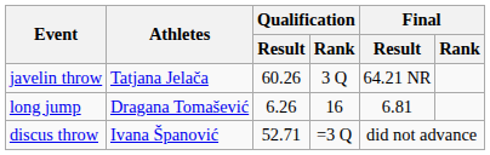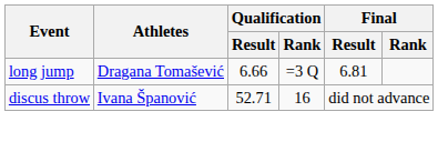 <table class="wikitable" border="1" style="font-size:90%">
 <tr>
 <th rowspan=2>Event</th>
 <th rowspan=2>Athletes</th>
 <th colspan=2>Qualification</th>
 <th colspan=2>Final</th>
 </tr>
 <tr>
 <th>Result</th>
 <th>Rank</th>
 <th>Result</th>
 <th>Rank</th>
 </tr>
 <tr>
-<td><a href='#'>javelin throw</a></td>
-<td><a href='#'>Tatjana Jelača</a></td>
-<td align=center>60.26</td>
-<td align=center>3 Q</td>
-<td align=center>64.21 NR</td>
-<td align=center></td>
-</tr>
-<tr>
 <td><a href='#'>long jump</a></td>
 <td><a href='#'>Dragana Tomašević</a></td>
-<td align=center>6.26</td>
-<td align=center>16</td>
+<td align=center>6.66</td>
+<td align=center>=3 Q</td>
 <td align=center>6.81</td>
 <td align=center></td>
 </tr>
 <tr>
 <td><a href='#'>discus throw</a></td>
 <td><a href='#'>Ivana Španović</a></td>
 <td align=center>52.71</td>
-<td align=center>=3 Q</td>
+<td align=center>16</td>
 <td align=center colspan=2>did not advance</td>
 </tr>
 </table>
